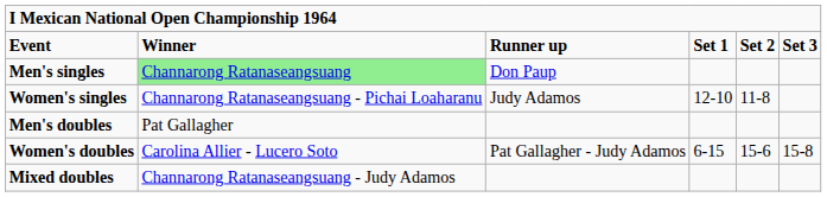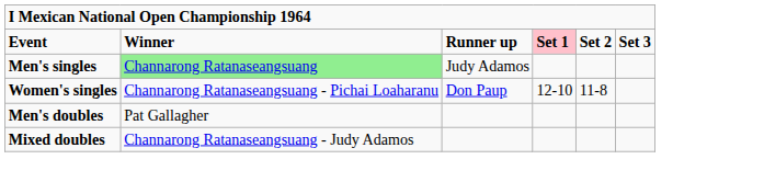 <table class="wikitable">
 <tr>
 <td colspan="6"><strong>I Mexican National Open Championship 1964</strong></td>
 </tr>
 <tr>
 <td><strong>Event</strong></td>
 <td><strong>Winner</strong></td>
 <td><strong>Runner  up</strong></td>
-<td><strong>Set  1</strong></td>
+<td style="background: pink;"><strong>Set  1</strong></td>
 <td><strong>Set  2</strong></td>
 <td><strong>Set  3</strong></td>
 </tr>
 <tr>
 <td><strong>Men's singles</strong></td>
 <td style="background: lightgreen;"><a href='#'>Channarong Ratanaseangsuang</a> </td>
-<td><a href='#'>Don Paup</a> </td>
+<td>Judy Adamos </td>
 <td></td>
 <td></td>
 <td></td>
 </tr>
 <tr>
 <td><strong>Women's singles</strong></td>
 <td><a href='#'>Channarong Ratanaseangsuang</a>  - <a href='#'>Pichai Loaharanu</a> </td>
-<td>Judy Adamos </td>
+<td><a href='#'>Don Paup</a> </td>
 <td>12-10</td>
 <td>11-8</td>
 <td></td>
 </tr>
 <tr>
 <td><strong>Men's doubles</strong></td>
 <td>Pat Gallagher </td>
 <td></td>
 <td></td>
 <td></td>
 <td></td>
 </tr>
 <tr>
-<td><strong>Women's doubles</strong></td>
-<td><a href='#'>Carolina Allier</a>  - <a href='#'>Lucero Soto</a> </td>
-<td>Pat Gallagher  - Judy Adamos </td>
-<td>6-15</td>
-<td>15-6</td>
-<td>15-8</td>
-</tr>
-<tr>
 <td><strong>Mixed doubles</strong></td>
 <td><a href='#'>Channarong Ratanaseangsuang</a>  - Judy Adamos </td>
 <td></td>
 <td></td>
 <td></td>
 <td></td>
 </tr>
 </table>
